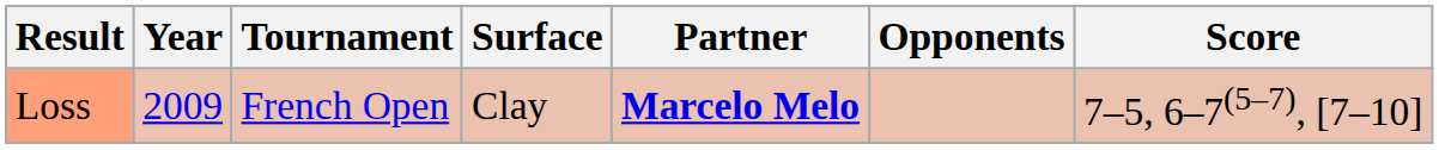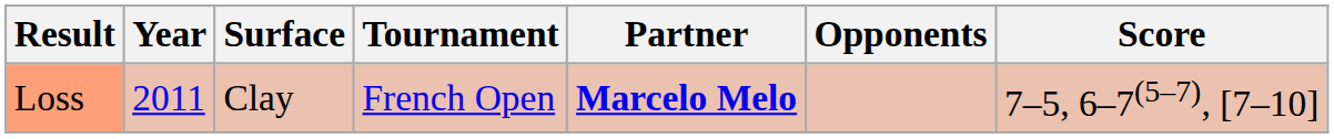 <table class="sortable wikitable">
 <tr>
 <th>Result</th>
 <th>Year</th>
+<th>Surface</th>
 <th>Tournament</th>
-<th>Surface</th>
 <th>Partner</th>
 <th>Opponents</th>
 <th class="unsortable">Score</th>
 </tr>
 <tr style="background:#ebc2af;">
 <td style="background:#ffa07a;">Loss</td>
-<td><a href='#'>2009</a></td>
+<td><a href='#'>2011</a></td>
+<td>Clay</td>
 <td><a href='#'>French Open</a></td>
-<td>Clay</td>
 <td><strong> <a href='#'>Marcelo Melo</a></strong></td>
 <td></td>
 <td>7–5, 6–7<sup>(5–7)</sup>, [7–10]</td>
 </tr>
 </table>
